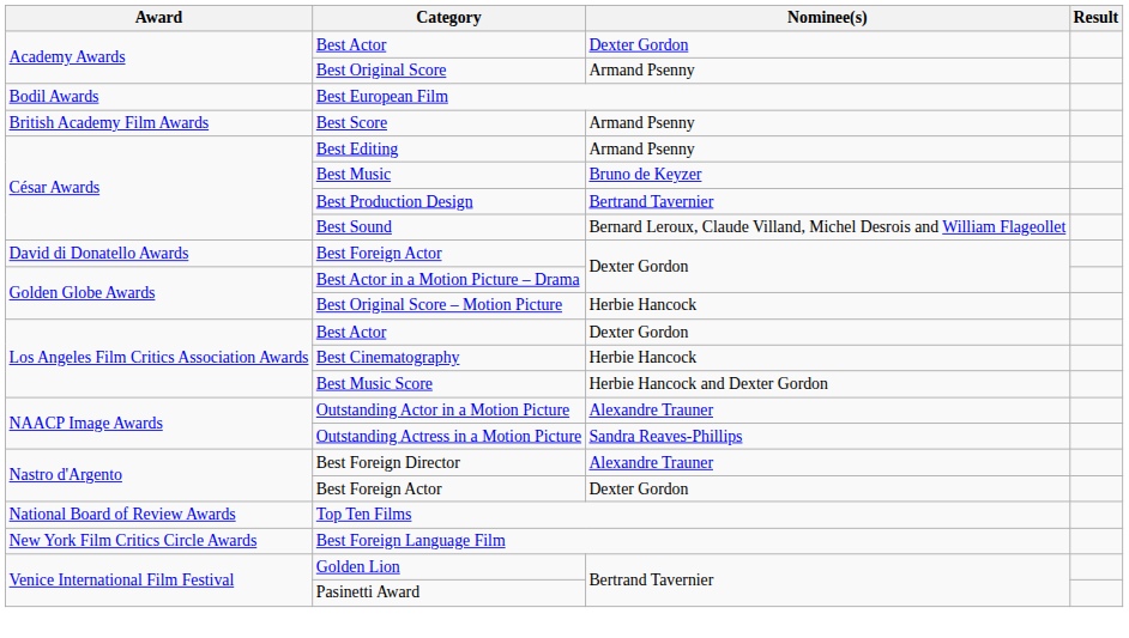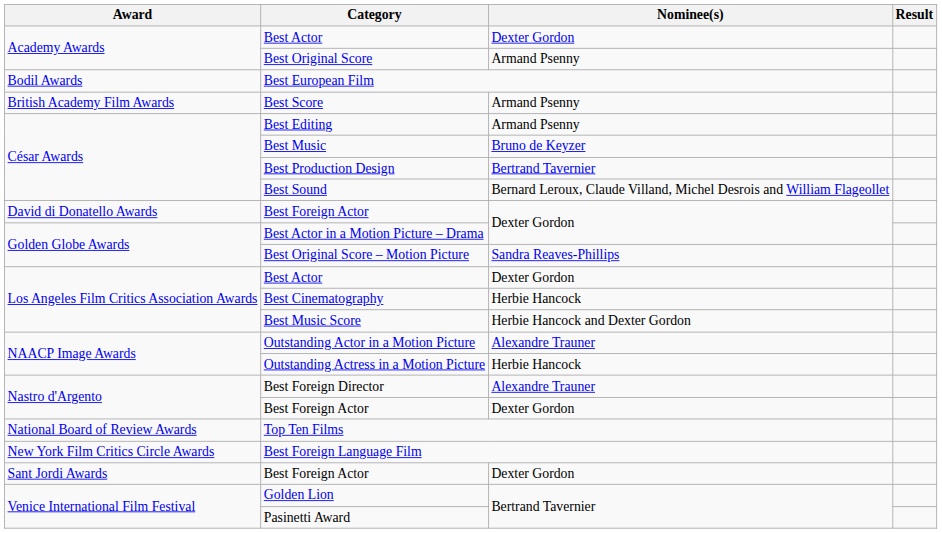 <table class="wikitable plainrowheaders">
 <tr>
 <th>Award</th>
 <th>Category</th>
 <th>Nominee(s)</th>
 <th>Result</th>
 </tr>
 <tr>
 <td rowspan="2"><a href='#'>Academy Awards</a></td>
 <td><a href='#'>Best Actor</a></td>
 <td><a href='#'>Dexter Gordon</a></td>
 <td></td>
 </tr>
 <tr>
 <td><a href='#'>Best Original Score</a></td>
 <td>Armand Psenny</td>
 <td></td>
 </tr>
 <tr>
 <td><a href='#'>Bodil Awards</a></td>
 <td colspan="2"><a href='#'>Best European Film</a></td>
 <td></td>
 </tr>
 <tr>
 <td><a href='#'>British Academy Film Awards</a></td>
 <td><a href='#'>Best Score</a></td>
 <td>Armand Psenny</td>
 <td></td>
 </tr>
 <tr>
 <td rowspan="4"><a href='#'>César Awards</a></td>
 <td><a href='#'>Best Editing</a></td>
 <td>Armand Psenny</td>
 <td></td>
 </tr>
 <tr>
 <td><a href='#'>Best Music</a></td>
 <td><a href='#'>Bruno de Keyzer</a></td>
 <td></td>
 </tr>
 <tr>
 <td><a href='#'>Best Production Design</a></td>
 <td><a href='#'>Bertrand Tavernier</a></td>
 <td></td>
 </tr>
 <tr>
 <td><a href='#'>Best Sound</a></td>
 <td>Bernard Leroux, Claude Villand, Michel Desrois and <a href='#'>William Flageollet</a></td>
 <td></td>
 </tr>
 <tr>
 <td><a href='#'>David di Donatello Awards</a></td>
 <td><a href='#'>Best Foreign Actor</a></td>
 <td rowspan="2">Dexter Gordon</td>
 <td></td>
 </tr>
 <tr>
 <td rowspan="2"><a href='#'>Golden Globe Awards</a></td>
 <td><a href='#'>Best Actor in a Motion Picture – Drama</a></td>
 <td></td>
 </tr>
 <tr>
 <td><a href='#'>Best Original Score – Motion Picture</a></td>
-<td>Herbie Hancock</td>
+<td><a href='#'>Sandra Reaves-Phillips</a></td>
 <td></td>
 </tr>
 <tr>
 <td rowspan="3"><a href='#'>Los Angeles Film Critics Association Awards</a></td>
 <td><a href='#'>Best Actor</a></td>
 <td>Dexter Gordon</td>
 <td></td>
 </tr>
 <tr>
 <td><a href='#'>Best Cinematography</a></td>
 <td>Herbie Hancock</td>
 <td></td>
 </tr>
 <tr>
 <td><a href='#'>Best Music Score</a></td>
 <td>Herbie Hancock and Dexter Gordon</td>
 <td></td>
 </tr>
 <tr>
 <td rowspan="2"><a href='#'>NAACP Image Awards</a></td>
 <td><a href='#'>Outstanding Actor in a Motion Picture</a></td>
 <td><a href='#'>Alexandre Trauner</a></td>
 <td></td>
 </tr>
 <tr>
 <td><a href='#'>Outstanding Actress in a Motion Picture</a></td>
-<td><a href='#'>Sandra Reaves-Phillips</a></td>
+<td>Herbie Hancock</td>
 <td></td>
 </tr>
 <tr>
 <td rowspan="2"><a href='#'>Nastro d'Argento</a></td>
 <td>Best Foreign Director</td>
 <td><a href='#'>Alexandre Trauner</a></td>
 <td></td>
 </tr>
 <tr>
 <td>Best Foreign Actor</td>
 <td>Dexter Gordon</td>
 <td></td>
 </tr>
 <tr>
 <td><a href='#'>National Board of Review Awards</a></td>
 <td colspan="2"><a href='#'>Top Ten Films</a></td>
 <td></td>
 </tr>
 <tr>
 <td><a href='#'>New York Film Critics Circle Awards</a></td>
 <td colspan="2"><a href='#'>Best Foreign Language Film</a></td>
 <td></td>
 </tr>
 <tr>
+<td><a href='#'>Sant Jordi Awards</a></td>
+<td>Best Foreign Actor</td>
+<td>Dexter Gordon</td>
+<td></td>
+</tr>
+<tr>
 <td rowspan="2"><a href='#'>Venice International Film Festival</a></td>
 <td><a href='#'>Golden Lion</a></td>
 <td rowspan="2">Bertrand Tavernier</td>
 <td></td>
 </tr>
 <tr>
 <td>Pasinetti Award</td>
 <td></td>
 </tr>
 </table>
